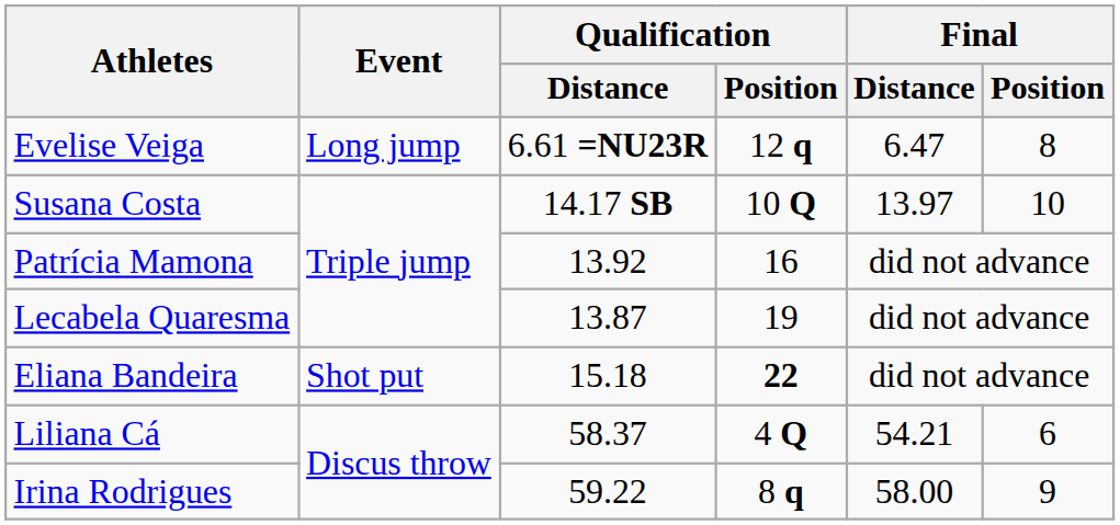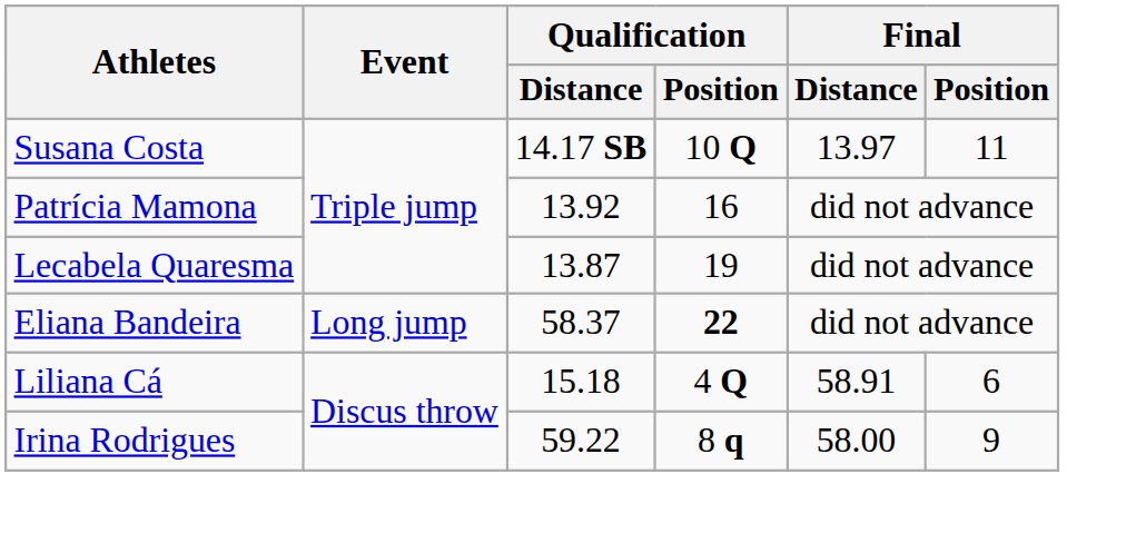 <table class=wikitable style="font-size:90%">
 <tr>
 <th rowspan="2">Athletes</th>
 <th rowspan="2">Event</th>
 <th colspan="2">Qualification</th>
 <th colspan="2">Final</th>
 </tr>
 <tr style="font-size:95%">
 <th>Distance</th>
 <th>Position</th>
 <th>Distance</th>
 <th>Position</th>
 </tr>
 <tr>
-<td><a href='#'>Evelise Veiga</a></td>
-<td><a href='#'>Long jump</a></td>
-<td align=center>6.61 <strong>=NU23R</strong></td>
-<td align=center>12 <strong>q</strong></td>
-<td align=center>6.47</td>
-<td align=center>8</td>
-</tr>
-<tr>
 <td><a href='#'>Susana Costa</a></td>
 <td rowspan=3><a href='#'>Triple jump</a></td>
 <td align=center>14.17 <strong>SB</strong></td>
 <td align=center>10 <strong>Q</strong></td>
 <td align=center>13.97</td>
-<td align=center>10</td>
+<td align=center>11</td>
 </tr>
 <tr>
 <td><a href='#'>Patrícia Mamona</a></td>
 <td align=center>13.92</td>
 <td align=center>16</td>
 <td align=center colspan=2>did not advance</td>
 </tr>
 <tr>
 <td><a href='#'>Lecabela Quaresma</a></td>
 <td align=center>13.87</td>
 <td align=center>19</td>
 <td align=center colspan=2>did not advance</td>
 </tr>
 <tr>
 <td><a href='#'>Eliana Bandeira</a></td>
-<td><a href='#'>Shot put</a></td>
-<td align=center>15.18</td>
+<td><a href='#'>Long jump</a></td>
+<td align=center>58.37</td>
 <td align=center><strong>22</strong></td>
 <td align=center colspan=2>did not advance</td>
 </tr>
 <tr>
 <td><a href='#'>Liliana Cá</a></td>
 <td rowspan=2><a href='#'>Discus throw</a></td>
-<td align=center>58.37</td>
+<td align=center>15.18</td>
 <td align=center>4 <strong>Q</strong></td>
-<td align=center>54.21</td>
+<td align=center>58.91</td>
 <td align=center>6</td>
 </tr>
 <tr>
 <td><a href='#'>Irina Rodrigues</a></td>
 <td align=center>59.22</td>
 <td align=center>8 <strong>q</strong></td>
 <td align=center>58.00</td>
 <td align=center>9</td>
 </tr>
 </table>
